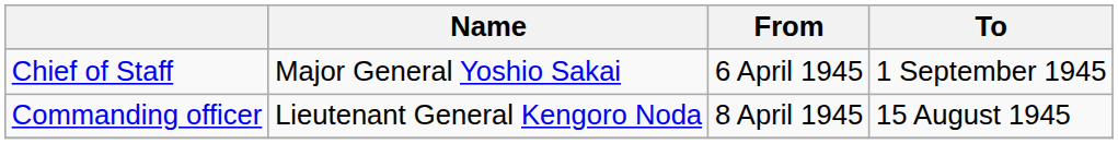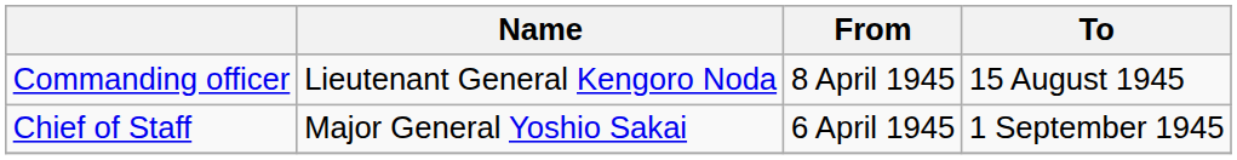 <table class=wikitable>
 <tr>
 <th></th>
 <th>Name</th>
 <th>From</th>
 <th>To</th>
 </tr>
 <tr>
+<td><a href='#'>Commanding officer</a></td>
+<td>Lieutenant General <a href='#'>Kengoro Noda</a></td>
+<td>8 April 1945</td>
+<td>15 August 1945</td>
+</tr>
+<tr>
 <td><a href='#'>Chief of Staff</a></td>
 <td>Major General <a href='#'>Yoshio Sakai</a></td>
 <td>6 April 1945</td>
 <td>1 September 1945</td>
 </tr>
 <tr>
-<td><a href='#'>Commanding officer</a></td>
-<td>Lieutenant General <a href='#'>Kengoro Noda</a></td>
-<td>8 April 1945</td>
-<td>15 August 1945</td>
-</tr>
-<tr>
 </tr>
 </table>
